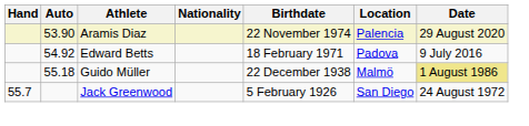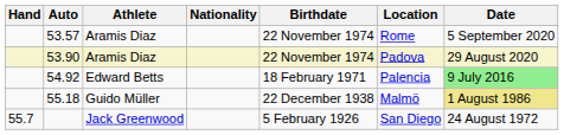 <table class="wikitable">
 <tr>
 <th>Hand</th>
 <th>Auto</th>
 <th>Athlete</th>
 <th>Nationality</th>
 <th>Birthdate</th>
 <th>Location</th>
 <th>Date</th>
 </tr>
+<tr>
+<td></td>
+<td>53.57</td>
+<td>Aramis Diaz</td>
+<td></td>
+<td>22 November 1974</td>
+<td><a href='#'>Rome</a></td>
+<td>5 September 2020</td>
+</tr>
 <tr bgcolor=#f6F5CE>
 <td></td>
 <td>53.90</td>
 <td>Aramis Diaz</td>
 <td></td>
 <td>22 November 1974</td>
-<td><a href='#'>Palencia</a></td>
+<td><a href='#'>Padova</a></td>
 <td>29 August 2020</td>
 </tr>
 <tr>
 <td></td>
 <td>54.92</td>
 <td>Edward Betts</td>
 <td></td>
 <td>18 February 1971</td>
-<td><a href='#'>Padova</a></td>
-<td>9 July 2016</td>
+<td><a href='#'>Palencia</a></td>
+<td style="background: lightgreen;">9 July 2016</td>
 </tr>
 <tr>
 <td></td>
 <td>55.18</td>
 <td>Guido Müller</td>
 <td></td>
 <td>22 December 1938</td>
 <td><a href='#'>Malmö</a></td>
 <td style="background: khaki;">1 August 1986</td>
 </tr>
 <tr>
 <td>55.7</td>
 <td></td>
 <td><a href='#'>Jack Greenwood</a></td>
 <td></td>
 <td>5 February 1926</td>
 <td><a href='#'>San Diego</a></td>
 <td>24 August 1972</td>
 </tr>
 </table>
